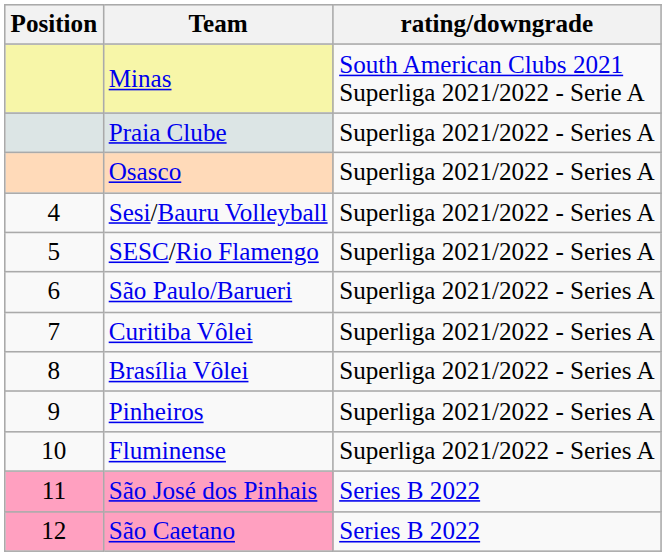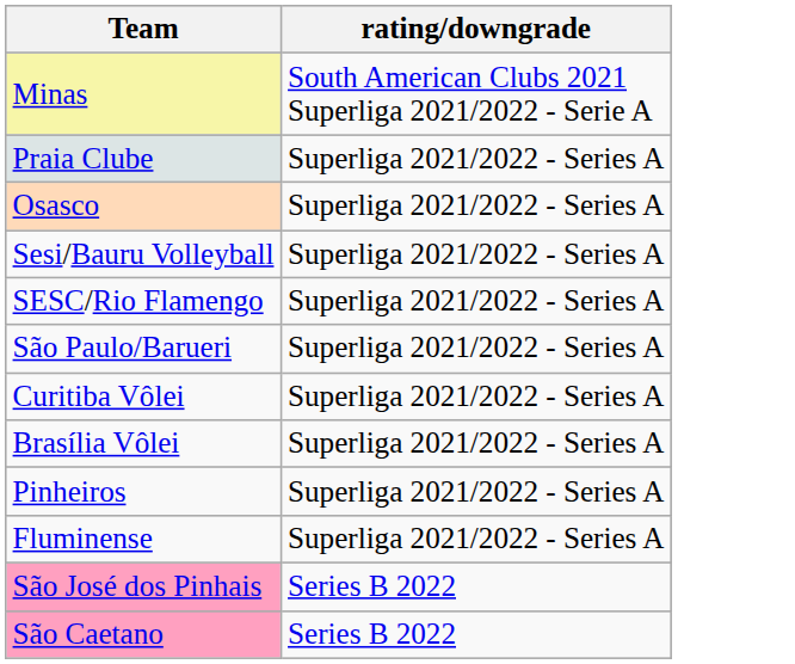 <table class="wikitable">
 <tr>
-<th align="center">Position</th>
 <th align="center">Team</th>
 <th align="left">rating/downgrade</th>
 </tr>
 <tr>
-<td align="center" bgcolor="#F7F6A8"></td>
 <td bgcolor="#F7F6A8"> <a href='#'>Minas</a></td>
 <td> <a href='#'>South American Clubs 2021</a><br> Superliga 2021/2022 - Serie A</td>
 </tr>
 <tr>
-<td align="center" bgcolor="#DCE5E5"></td>
 <td bgcolor="#DCE5E5"> <a href='#'>Praia Clube</a></td>
 <td> Superliga 2021/2022 - Series A</td>
 </tr>
 <tr>
-<td align="center" bgcolor="#FFDAB9"></td>
 <td bgcolor="#FFDAB9"> <a href='#'>Osasco</a></td>
 <td> Superliga 2021/2022 - Series A</td>
 </tr>
 <tr>
-<td align="center">4</td>
 <td> <a href='#'>Sesi</a>/<a href='#'>Bauru Volleyball</a></td>
 <td> Superliga 2021/2022 - Series A</td>
 </tr>
 <tr>
-<td align="center">5</td>
 <td> <a href='#'>SESC</a>/<a href='#'>Rio Flamengo</a></td>
 <td> Superliga 2021/2022 - Series A</td>
 </tr>
 <tr>
-<td align="center">6</td>
 <td> <a href='#'>São Paulo/Barueri</a></td>
 <td> Superliga 2021/2022 - Series A</td>
 </tr>
 <tr>
-<td align="center">7</td>
 <td> <a href='#'>Curitiba Vôlei</a></td>
 <td> Superliga 2021/2022 - Series A</td>
 </tr>
 <tr>
-<td align="center">8</td>
 <td> <a href='#'>Brasília Vôlei</a></td>
 <td> Superliga 2021/2022 - Series A</td>
 </tr>
 <tr>
-<td align="center">9</td>
 <td> <a href='#'>Pinheiros</a></td>
 <td> Superliga 2021/2022 - Series A</td>
 </tr>
 <tr>
-<td align="center">10</td>
 <td> <a href='#'>Fluminense</a></td>
 <td> Superliga 2021/2022 - Series A</td>
 </tr>
 <tr>
-<td align="center" bgcolor="#FFA0C0">11</td>
 <td bgcolor="#FFA0C0"> <a href='#'>São José dos Pinhais</a></td>
 <td> <a href='#'>Series B 2022</a></td>
 </tr>
 <tr>
-<td align="center" bgcolor="#FFA0C0">12</td>
 <td bgcolor="#FFA0C0"> <a href='#'>São Caetano</a></td>
 <td> <a href='#'>Series B 2022</a></td>
 </tr>
 </table>
